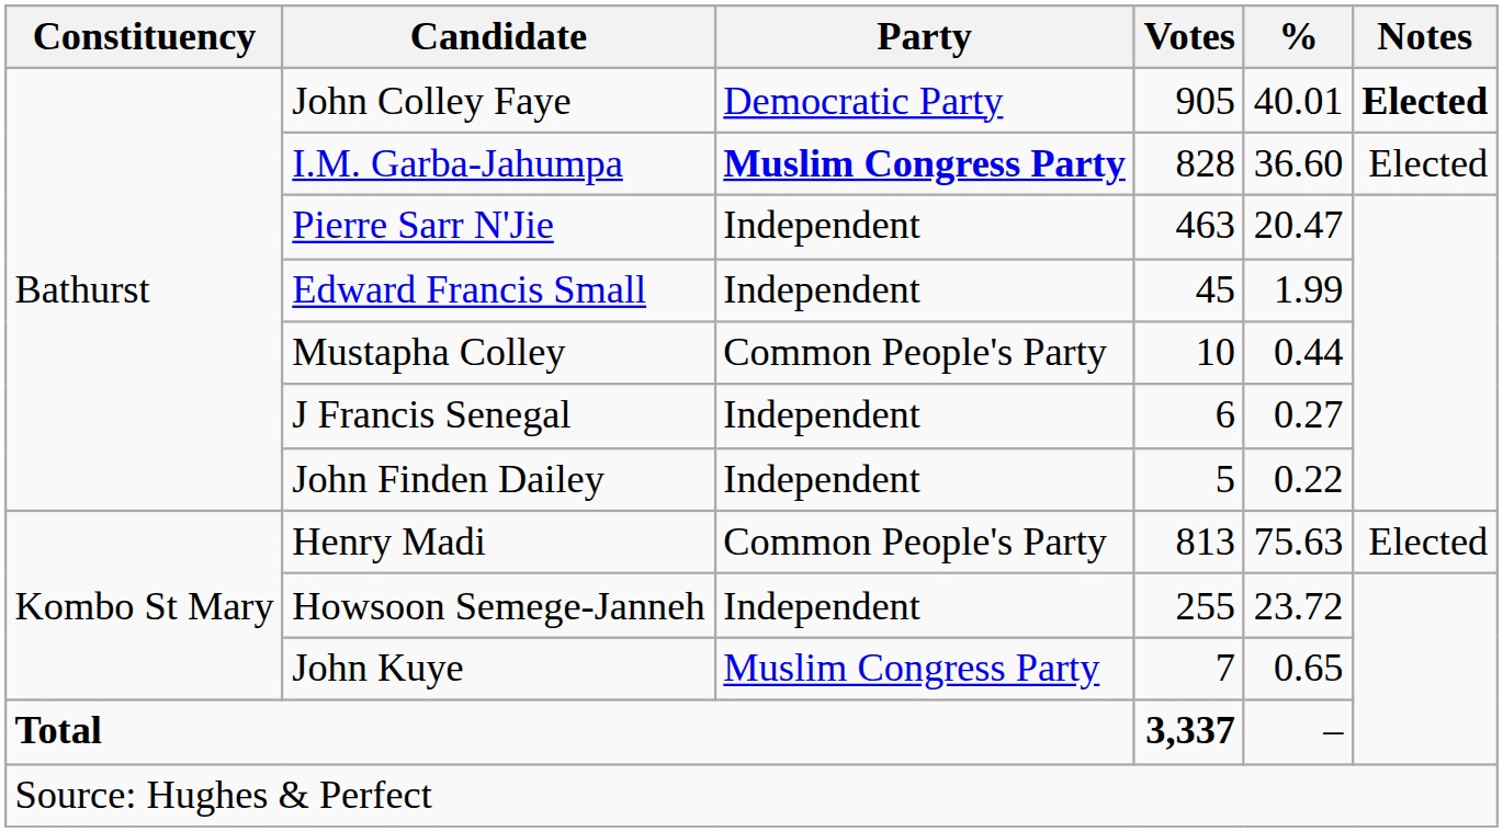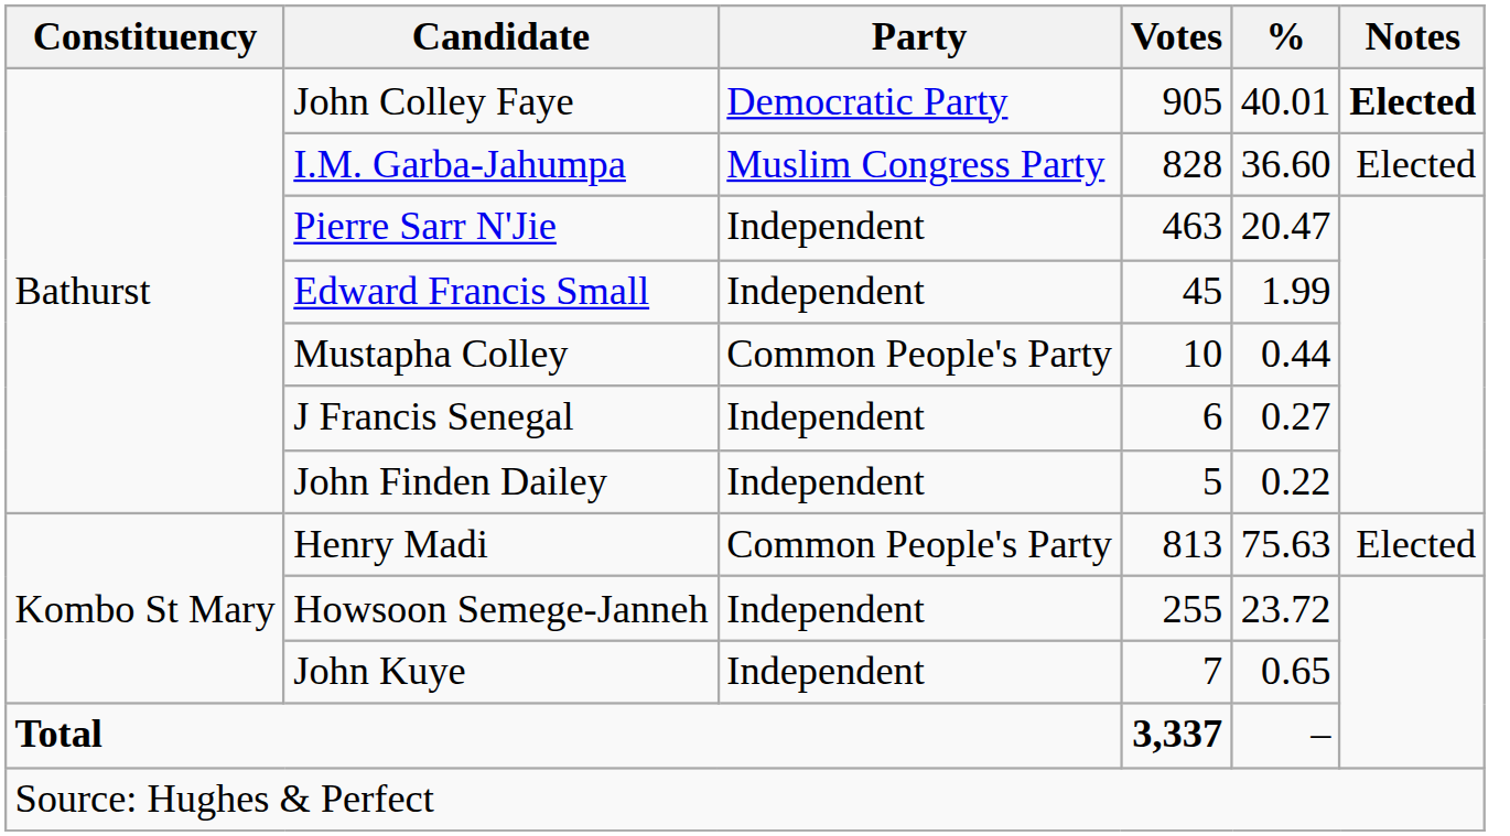 <table class=wikitable style=text-align:right>
 <tr>
 <th>Constituency</th>
 <th>Candidate</th>
 <th>Party</th>
 <th>Votes</th>
 <th>%</th>
 <th>Notes</th>
 </tr>
 <tr>
 <td align=left rowspan=7>Bathurst</td>
 <td align=left>John Colley Faye</td>
 <td align=left><a href='#'>Democratic Party</a></td>
 <td>905</td>
 <td>40.01</td>
 <td><strong>Elected</strong></td>
 </tr>
 <tr>
 <td align=left><a href='#'>I.M. Garba-Jahumpa</a></td>
-<td align=left><strong><a href='#'>Muslim Congress Party</a></strong></td>
+<td align=left><a href='#'>Muslim Congress Party</a></td>
 <td>828</td>
 <td>36.60</td>
 <td>Elected</td>
 </tr>
 <tr>
 <td align=left><a href='#'>Pierre Sarr N'Jie</a></td>
 <td align=left>Independent</td>
 <td>463</td>
 <td>20.47</td>
 <td rowspan=5></td>
 </tr>
 <tr>
 <td align=left><a href='#'>Edward Francis Small</a></td>
 <td align=left>Independent</td>
 <td>45</td>
 <td>1.99</td>
 </tr>
 <tr>
 <td align=left>Mustapha Colley</td>
 <td align=left>Common People's Party</td>
 <td>10</td>
 <td>0.44</td>
 </tr>
 <tr>
 <td align=left>J Francis Senegal</td>
 <td align=left>Independent</td>
 <td>6</td>
 <td>0.27</td>
 </tr>
 <tr>
 <td align=left>John Finden Dailey</td>
 <td align=left>Independent</td>
 <td>5</td>
 <td>0.22</td>
 </tr>
 <tr>
 <td align=left rowspan=3>Kombo St Mary</td>
 <td align=left>Henry Madi</td>
 <td align=left>Common People's Party</td>
 <td>813</td>
 <td>75.63</td>
 <td>Elected</td>
 </tr>
 <tr>
 <td align=left>Howsoon Semege-Janneh</td>
 <td align=left>Independent</td>
 <td>255</td>
 <td>23.72</td>
 <td rowspan=3></td>
 </tr>
 <tr>
 <td align=left>John Kuye</td>
-<td align=left><a href='#'>Muslim Congress Party</a></td>
+<td align=left>Independent</td>
 <td>7</td>
 <td>0.65</td>
 </tr>
 <tr>
 <td align=left colspan=3><strong>Total</strong></td>
 <td><strong>3,337</strong></td>
 <td>–</td>
 </tr>
 <tr>
 <td align=left colspan=6>Source: Hughes & Perfect</td>
 </tr>
 </table>
